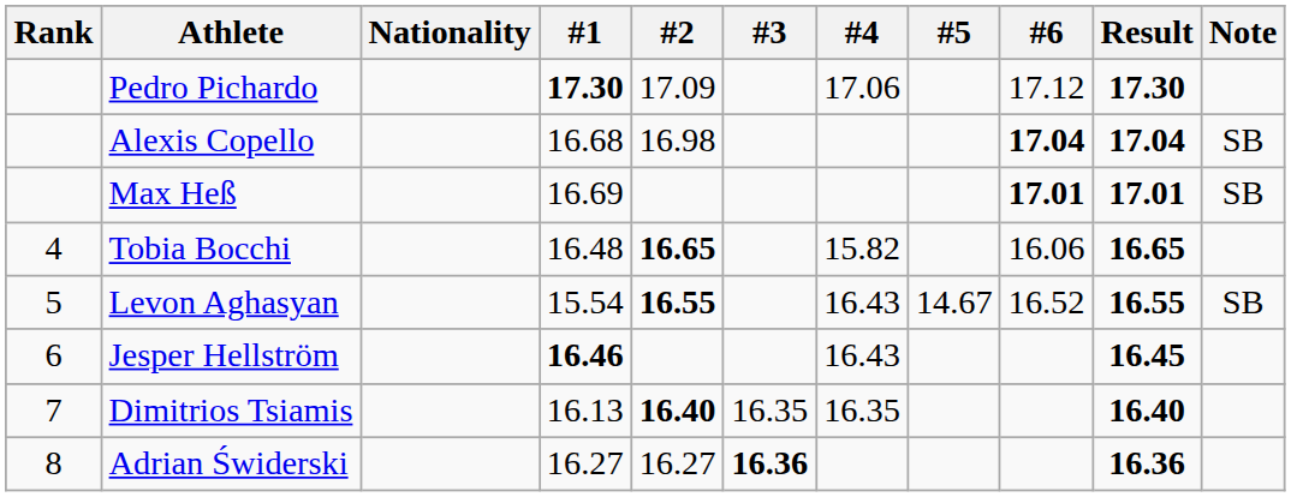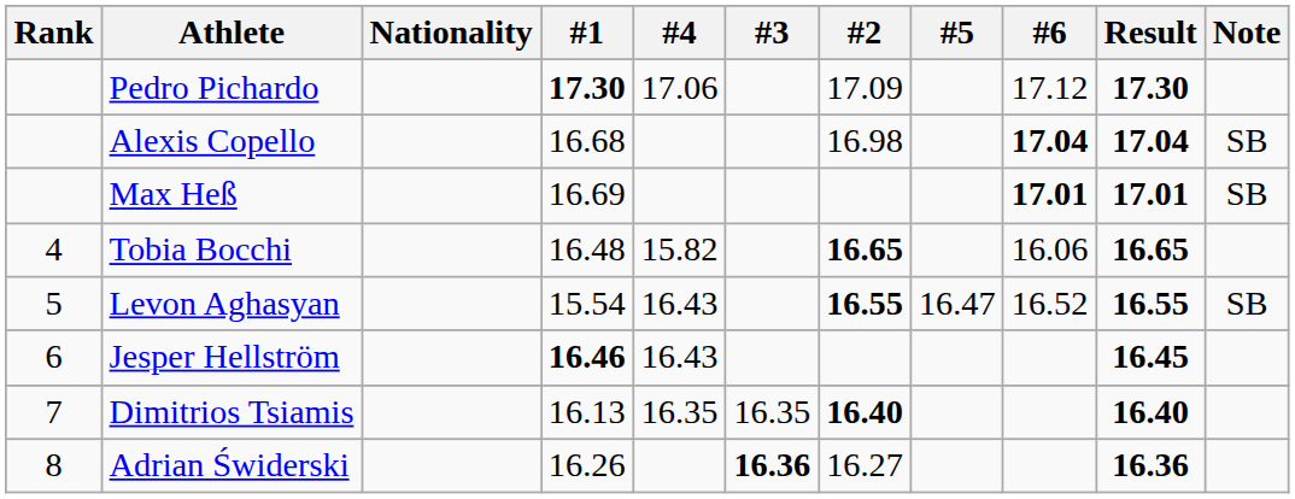 <table class="wikitable sortable" style="text-align:center">
 <tr>
 <th>Rank</th>
 <th>Athlete</th>
 <th>Nationality</th>
 <th>#1</th>
+<th>#4</th>
+<th>#3</th>
 <th>#2</th>
-<th>#3</th>
-<th>#4</th>
 <th>#5</th>
 <th>#6</th>
 <th>Result</th>
 <th>Note</th>
 </tr>
 <tr>
 <td></td>
 <td align=left><a href='#'>Pedro Pichardo</a></td>
 <td align=left></td>
 <td><strong>17.30</strong></td>
+<td>17.06</td>
+<td></td>
 <td>17.09</td>
-<td></td>
-<td>17.06</td>
 <td></td>
 <td>17.12</td>
 <td><strong>17.30</strong></td>
 <td></td>
 </tr>
 <tr>
 <td></td>
 <td align=left><a href='#'>Alexis Copello</a></td>
 <td align=left></td>
 <td>16.68</td>
-<td>16.98</td>
 <td></td>
 <td></td>
+<td>16.98</td>
 <td></td>
 <td><strong>17.04</strong></td>
 <td><strong>17.04</strong></td>
 <td>SB</td>
 </tr>
 <tr>
 <td></td>
 <td align=left><a href='#'>Max Heß</a></td>
 <td align=left></td>
 <td>16.69</td>
 <td></td>
 <td></td>
 <td></td>
 <td></td>
 <td><strong>17.01</strong></td>
 <td><strong>17.01</strong></td>
 <td>SB</td>
 </tr>
 <tr>
 <td>4</td>
 <td align=left><a href='#'>Tobia Bocchi</a></td>
 <td align=left></td>
 <td>16.48</td>
+<td>15.82</td>
+<td></td>
 <td><strong>16.65</strong></td>
-<td></td>
-<td>15.82</td>
 <td></td>
 <td>16.06</td>
 <td><strong>16.65</strong></td>
 <td></td>
 </tr>
 <tr>
 <td>5</td>
 <td align=left><a href='#'>Levon Aghasyan</a></td>
 <td align=left></td>
 <td>15.54</td>
+<td>16.43</td>
+<td></td>
 <td><strong>16.55</strong></td>
-<td></td>
-<td>16.43</td>
-<td>14.67</td>
+<td>16.47</td>
 <td>16.52</td>
 <td><strong>16.55</strong></td>
 <td>SB</td>
 </tr>
 <tr>
 <td>6</td>
 <td align=left><a href='#'>Jesper Hellström</a></td>
 <td align=left></td>
 <td><strong>16.46</strong></td>
+<td>16.43</td>
 <td></td>
 <td></td>
-<td>16.43</td>
 <td></td>
 <td></td>
 <td><strong>16.45</strong></td>
 <td></td>
 </tr>
 <tr>
 <td>7</td>
 <td align=left><a href='#'>Dimitrios Tsiamis</a></td>
 <td align=left></td>
 <td>16.13</td>
-<td><strong>16.40</strong></td>
 <td>16.35</td>
 <td>16.35</td>
+<td><strong>16.40</strong></td>
 <td></td>
 <td></td>
 <td><strong>16.40</strong></td>
 <td></td>
 </tr>
 <tr>
 <td>8</td>
 <td align=left><a href='#'>Adrian Świderski</a></td>
 <td align=left></td>
+<td>16.26</td>
+<td></td>
+<td><strong>16.36</strong></td>
 <td>16.27</td>
-<td>16.27</td>
-<td><strong>16.36</strong></td>
-<td></td>
 <td></td>
 <td></td>
 <td><strong>16.36</strong></td>
 <td></td>
 </tr>
 </table>
